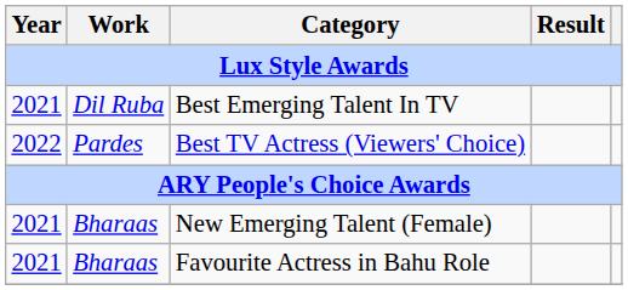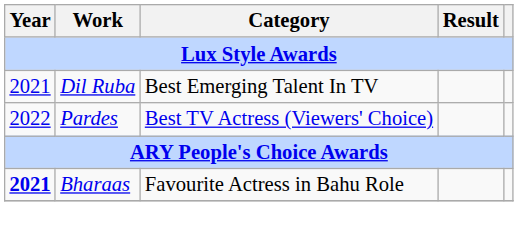 <table class="wikitable sortable">
 <tr>
 <th>Year</th>
 <th>Work</th>
 <th>Category</th>
 <th>Result</th>
 <th scope="col" class="unsortable"></th>
 </tr>
 <tr>
 <th style="background:#bfd7ff;" colspan="5"><a href='#'>Lux Style Awards</a></th>
 </tr>
 <tr>
 <td><a href='#'>2021</a></td>
 <td><em><a href='#'>Dil Ruba</a></em></td>
 <td>Best Emerging Talent In TV</td>
 <td></td>
 <td></td>
 </tr>
 <tr>
 <td><a href='#'>2022</a></td>
 <td><em><a href='#'>Pardes</a></em></td>
 <td><a href='#'>Best TV Actress (Viewers' Choice)</a></td>
 <td></td>
 <td></td>
 </tr>
 <tr>
 <th style="background:#bfd7ff;" colspan="5"><a href='#'>ARY People's Choice Awards</a></th>
 </tr>
 <tr>
-<td><a href='#'>2021</a></td>
-<td><em><a href='#'>Bharaas</a></em></td>
-<td>New Emerging Talent (Female)</td>
-<td></td>
-<td></td>
-</tr>
-<tr>
-<td><a href='#'>2021</a></td>
+<td><strong><a href='#'>2021</a></strong></td>
 <td><em><a href='#'>Bharaas</a></em></td>
 <td>Favourite Actress in Bahu Role</td>
 <td></td>
 <td></td>
 </tr>
 <tr>
 </tr>
 </table>
